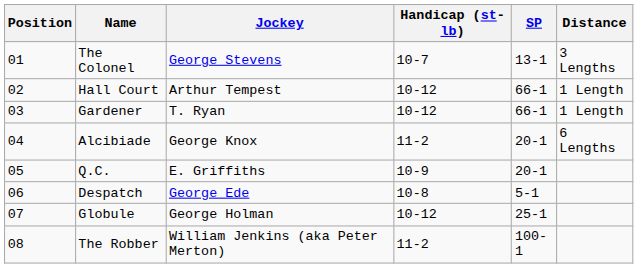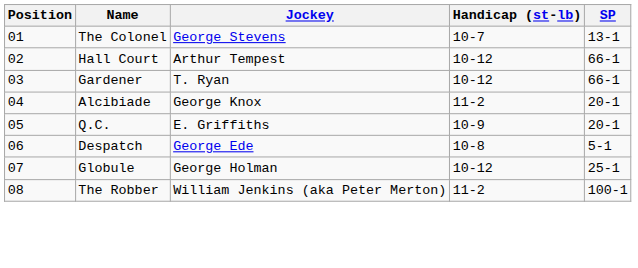 <table class="wikitable sortable">
 <tr>
 <th data-sort-type="number">Position</th>
 <th>Name</th>
 <th><a href='#'>Jockey</a></th>
 <th>Handicap (<a href='#'>st</a>-<a href='#'>lb</a>)</th>
 <th><a href='#'>SP</a></th>
-<th>Distance</th>
 </tr>
 <tr>
 <td>01</td>
 <td>The Colonel</td>
 <td><a href='#'>George Stevens</a></td>
 <td>10-7</td>
 <td>13-1</td>
-<td>3 Lengths</td>
 </tr>
 <tr>
 <td>02</td>
 <td>Hall Court</td>
 <td>Arthur Tempest</td>
 <td>10-12</td>
 <td>66-1</td>
-<td>1 Length</td>
 </tr>
 <tr>
 <td>03</td>
 <td>Gardener</td>
 <td>T. Ryan</td>
 <td>10-12</td>
 <td>66-1</td>
-<td>1 Length</td>
 </tr>
 <tr>
 <td>04</td>
 <td>Alcibiade</td>
 <td>George Knox</td>
 <td>11-2</td>
 <td>20-1</td>
-<td>6 Lengths</td>
 </tr>
 <tr>
 <td>05</td>
 <td>Q.C.</td>
 <td>E. Griffiths</td>
 <td>10-9</td>
 <td>20-1</td>
-<td></td>
 </tr>
 <tr>
 <td>06</td>
 <td>Despatch</td>
 <td><a href='#'>George Ede</a></td>
 <td>10-8</td>
 <td>5-1</td>
-<td></td>
 </tr>
 <tr>
 <td>07</td>
 <td>Globule</td>
 <td>George Holman</td>
 <td>10-12</td>
 <td>25-1</td>
-<td></td>
 </tr>
 <tr>
 <td>08</td>
 <td>The Robber</td>
 <td>William Jenkins (aka Peter Merton)</td>
 <td>11-2</td>
 <td>100-1</td>
-<td></td>
 </tr>
 </table>
